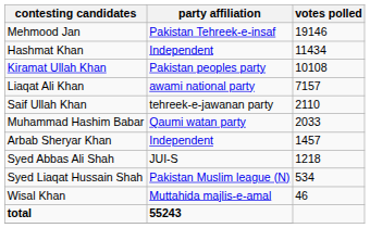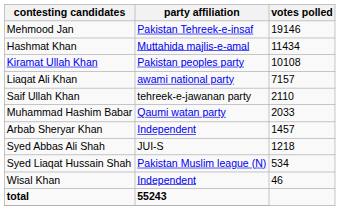 <table class="wikitable sortable">
 <tr>
 <th>contesting candidates</th>
 <th>party affiliation</th>
 <th>votes polled</th>
 </tr>
 <tr>
 <td>Mehmood Jan</td>
 <td><a href='#'>Pakistan Tehreek-e-insaf</a></td>
 <td>19146</td>
 </tr>
 <tr>
 <td>Hashmat Khan</td>
-<td><a href='#'>Independent</a></td>
+<td><a href='#'>Muttahida majlis-e-amal</a></td>
 <td>11434</td>
 </tr>
 <tr>
 <td><a href='#'>Kiramat Ullah Khan</a></td>
 <td><a href='#'>Pakistan peoples party</a></td>
 <td>10108</td>
 </tr>
 <tr>
 <td>Liaqat Ali Khan</td>
 <td><a href='#'>awami national party</a></td>
 <td>7157</td>
 </tr>
 <tr>
 <td>Saif Ullah Khan</td>
 <td>tehreek-e-jawanan party</td>
 <td>2110</td>
 </tr>
 <tr>
 <td>Muhammad Hashim Babar</td>
 <td><a href='#'>Qaumi watan party</a></td>
 <td>2033</td>
 </tr>
 <tr>
 <td>Arbab Sheryar Khan</td>
 <td><a href='#'>Independent</a></td>
 <td>1457</td>
 </tr>
 <tr>
 <td>Syed Abbas Ali Shah</td>
 <td>JUI-S</td>
 <td>1218</td>
 </tr>
 <tr>
 <td>Syed Liaqat Hussain Shah</td>
 <td><a href='#'>Pakistan Muslim league (N)</a></td>
 <td>534</td>
 </tr>
 <tr>
 <td>Wisal Khan</td>
-<td><a href='#'>Muttahida majlis-e-amal</a></td>
+<td><a href='#'>Independent</a></td>
 <td>46</td>
 </tr>
 <tr>
 <td align=left cosplay=2><strong>total</strong></td>
 <td><strong>55243</strong></td>
 </tr>
 <tr>
 </tr>
 </table>
